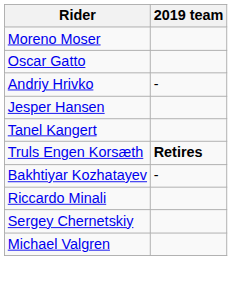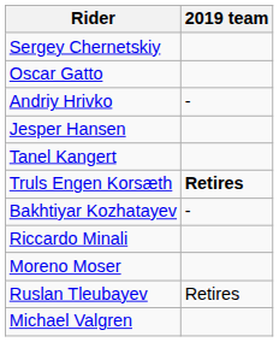 <table class="wikitable">
 <tr>
 <th>Rider</th>
 <th>2019 team</th>
 </tr>
 <tr>
-<td><a href='#'>Moreno Moser</a></td>
+<td><a href='#'>Sergey Chernetskiy</a></td>
 <td></td>
 </tr>
 <tr>
 <td><a href='#'>Oscar Gatto</a></td>
 <td></td>
 </tr>
 <tr>
 <td><a href='#'>Andriy Hrivko</a></td>
 <td>-</td>
 </tr>
 <tr>
 <td><a href='#'>Jesper Hansen</a></td>
 <td></td>
 </tr>
 <tr>
 <td><a href='#'>Tanel Kangert</a></td>
 <td></td>
 </tr>
 <tr>
 <td><a href='#'>Truls Engen Korsæth</a></td>
 <td><strong>Retires</strong></td>
 </tr>
 <tr>
 <td><a href='#'>Bakhtiyar Kozhatayev</a></td>
 <td>-</td>
 </tr>
 <tr>
 <td><a href='#'>Riccardo Minali</a></td>
 <td></td>
 </tr>
 <tr>
-<td><a href='#'>Sergey Chernetskiy</a></td>
+<td><a href='#'>Moreno Moser</a></td>
 <td></td>
+</tr>
+<tr>
+<td><a href='#'>Ruslan Tleubayev </a></td>
+<td>Retires</td>
 </tr>
 <tr>
 <td><a href='#'>Michael Valgren</a></td>
 <td></td>
 </tr>
 </table>
